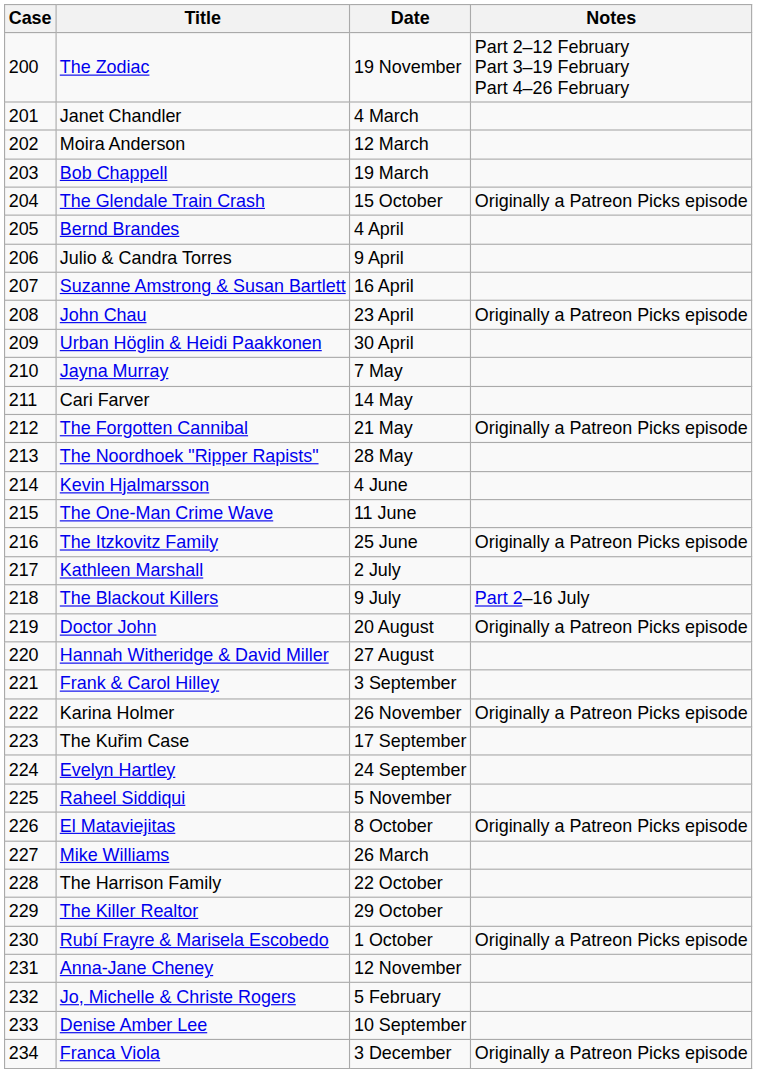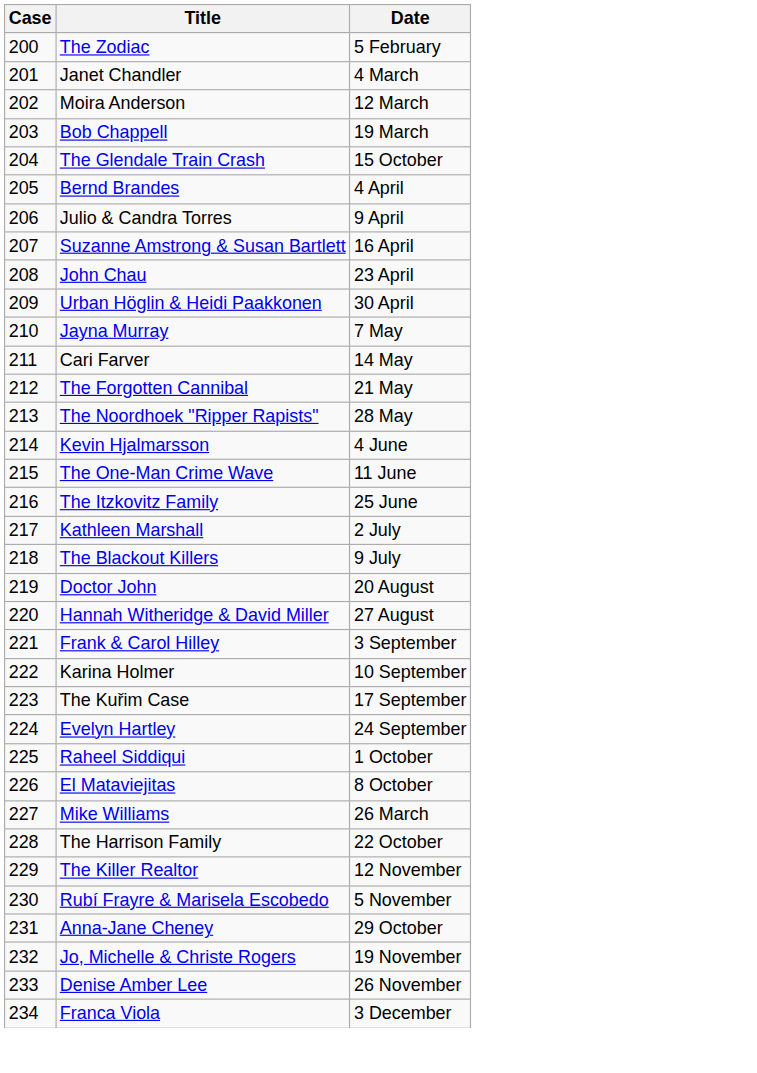 <table class="wikitable sortable">
 <tr>
 <th>Case</th>
 <th>Title</th>
 <th>Date</th>
-<th>Notes</th>
 </tr>
 <tr>
 <td>200</td>
 <td><a href='#'>The Zodiac</a></td>
-<td>19 November</td>
-<td>Part 2–12 February<br>Part 3–19 February<br>Part 4–26 February</td>
+<td>5 February</td>
 </tr>
 <tr>
 <td>201</td>
 <td>Janet Chandler</td>
 <td>4 March</td>
-<td></td>
 </tr>
 <tr>
 <td>202</td>
 <td>Moira Anderson</td>
 <td>12 March</td>
-<td></td>
 </tr>
 <tr>
 <td>203</td>
 <td><a href='#'>Bob Chappell</a></td>
 <td>19 March</td>
-<td></td>
 </tr>
 <tr>
 <td>204</td>
 <td><a href='#'>The Glendale Train Crash</a></td>
 <td>15 October</td>
-<td>Originally a Patreon Picks episode</td>
 </tr>
 <tr>
 <td>205</td>
 <td><a href='#'>Bernd Brandes</a></td>
 <td>4 April</td>
-<td></td>
 </tr>
 <tr>
 <td>206</td>
 <td>Julio & Candra Torres</td>
 <td>9 April</td>
-<td></td>
 </tr>
 <tr>
 <td>207</td>
 <td><a href='#'>Suzanne Amstrong & Susan Bartlett</a></td>
 <td>16 April</td>
-<td></td>
 </tr>
 <tr>
 <td>208</td>
 <td><a href='#'>John Chau</a></td>
 <td>23 April</td>
-<td>Originally a Patreon Picks episode</td>
 </tr>
 <tr>
 <td>209</td>
 <td><a href='#'>Urban Höglin & Heidi Paakkonen</a></td>
 <td>30 April</td>
-<td></td>
 </tr>
 <tr>
 <td>210</td>
 <td><a href='#'>Jayna Murray</a></td>
 <td>7 May</td>
-<td></td>
 </tr>
 <tr>
 <td>211</td>
 <td>Cari Farver</td>
 <td>14 May</td>
-<td></td>
 </tr>
 <tr>
 <td>212</td>
 <td><a href='#'>The Forgotten Cannibal</a></td>
 <td>21 May</td>
-<td>Originally a Patreon Picks episode</td>
 </tr>
 <tr>
 <td>213</td>
 <td><a href='#'>The Noordhoek "Ripper Rapists"</a></td>
 <td>28 May</td>
-<td></td>
 </tr>
 <tr>
 <td>214</td>
 <td><a href='#'>Kevin Hjalmarsson</a></td>
 <td>4 June</td>
-<td></td>
 </tr>
 <tr>
 <td>215</td>
 <td><a href='#'>The One-Man Crime Wave</a></td>
 <td>11 June</td>
-<td></td>
 </tr>
 <tr>
 <td>216</td>
 <td><a href='#'>The Itzkovitz Family</a></td>
 <td>25 June</td>
-<td>Originally a Patreon Picks episode</td>
 </tr>
 <tr>
 <td>217</td>
 <td><a href='#'>Kathleen Marshall</a></td>
 <td>2 July</td>
-<td></td>
 </tr>
 <tr>
 <td>218</td>
 <td><a href='#'>The Blackout Killers</a></td>
 <td>9 July</td>
-<td><a href='#'>Part 2</a>–16 July</td>
 </tr>
 <tr>
 <td>219</td>
 <td><a href='#'>Doctor John</a></td>
 <td>20 August</td>
-<td>Originally a Patreon Picks episode</td>
 </tr>
 <tr>
 <td>220</td>
 <td><a href='#'>Hannah Witheridge & David Miller</a></td>
 <td>27 August</td>
-<td></td>
 </tr>
 <tr>
 <td>221</td>
 <td><a href='#'>Frank & Carol Hilley</a></td>
 <td>3 September</td>
-<td></td>
 </tr>
 <tr>
 <td>222</td>
 <td>Karina Holmer</td>
-<td>26 November</td>
-<td>Originally a Patreon Picks episode</td>
+<td>10 September</td>
 </tr>
 <tr>
 <td>223</td>
 <td>The Kuřim Case</td>
 <td>17 September</td>
-<td></td>
 </tr>
 <tr>
 <td>224</td>
 <td><a href='#'>Evelyn Hartley</a></td>
 <td>24 September</td>
-<td></td>
 </tr>
 <tr>
 <td>225</td>
 <td><a href='#'>Raheel Siddiqui</a></td>
-<td>5 November</td>
-<td></td>
+<td>1 October</td>
 </tr>
 <tr>
 <td>226</td>
 <td><a href='#'>El Mataviejitas</a></td>
 <td>8 October</td>
-<td>Originally a Patreon Picks episode</td>
 </tr>
 <tr>
 <td>227</td>
 <td><a href='#'>Mike Williams</a></td>
 <td>26 March</td>
-<td></td>
 </tr>
 <tr>
 <td>228</td>
 <td>The Harrison Family</td>
 <td>22 October</td>
-<td></td>
 </tr>
 <tr>
 <td>229</td>
 <td><a href='#'>The Killer Realtor</a></td>
-<td>29 October</td>
-<td></td>
+<td>12 November</td>
 </tr>
 <tr>
 <td>230</td>
 <td><a href='#'>Rubí Frayre & Marisela Escobedo</a></td>
-<td>1 October</td>
-<td>Originally a Patreon Picks episode</td>
+<td>5 November</td>
 </tr>
 <tr>
 <td>231</td>
 <td><a href='#'>Anna-Jane Cheney</a></td>
-<td>12 November</td>
-<td></td>
+<td>29 October</td>
 </tr>
 <tr>
 <td>232</td>
 <td><a href='#'>Jo, Michelle & Christe Rogers</a></td>
-<td>5 February</td>
-<td></td>
+<td>19 November</td>
 </tr>
 <tr>
 <td>233</td>
 <td><a href='#'>Denise Amber Lee</a></td>
-<td>10 September</td>
-<td></td>
+<td>26 November</td>
 </tr>
 <tr>
 <td>234</td>
 <td><a href='#'>Franca Viola</a></td>
 <td>3 December</td>
-<td>Originally a Patreon Picks episode</td>
 </tr>
 </table>
